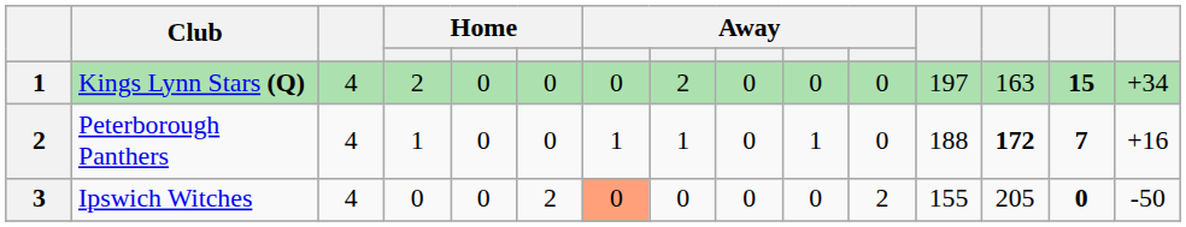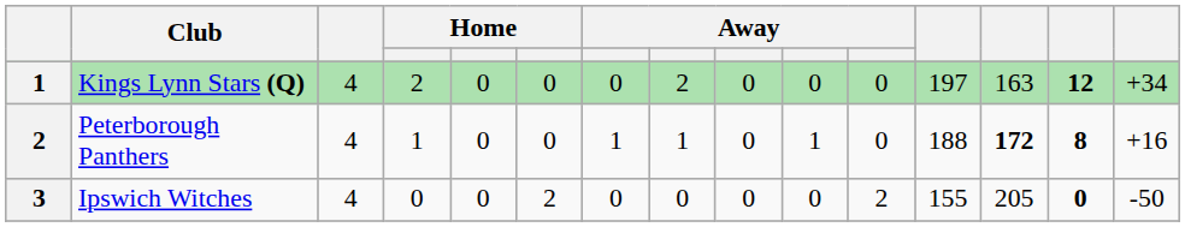 <table class="wikitable" style="text-align:center; font-size:85%">
 <tr>
 <th rowspan="2" style="width:28px;"></th>
 <th rowspan=2>Club</th>
 <th rowspan="2" style="width:28px;"></th>
 <th colspan=3>Home</th>
 <th colspan=5>Away</th>
 <th rowspan="2" style="width:28px;"></th>
 <th rowspan="2" style="width:28px;"></th>
 <th rowspan="2" style="width:28px;"></th>
 <th rowspan="2" style="width:28px;"></th>
 </tr>
 <tr>
 <th width=28></th>
 <th width=28></th>
 <th width=28></th>
 <th width=28></th>
 <th width=28></th>
 <th width=28></th>
 <th width=28></th>
 <th width=28></th>
 </tr>
 <tr style="background:#ACE1AF">
 <th>1</th>
 <td align=left><a href='#'>Kings Lynn Stars</a> <strong>(Q)</strong></td>
 <td>4</td>
 <td>2</td>
 <td>0</td>
 <td>0</td>
 <td>0</td>
 <td>2</td>
 <td>0</td>
 <td>0</td>
 <td>0</td>
 <td>197</td>
 <td>163</td>
-<td><strong>15</strong></td>
+<td><strong>12</strong></td>
 <td>+34</td>
 </tr>
 <tr>
 <th>2</th>
 <td align=left><a href='#'>Peterborough Panthers</a></td>
 <td>4</td>
 <td>1</td>
 <td>0</td>
 <td>0</td>
 <td>1</td>
 <td>1</td>
 <td>0</td>
 <td>1</td>
 <td>0</td>
 <td>188</td>
 <td><strong>172</strong></td>
-<td><strong>7</strong></td>
+<td><strong>8</strong></td>
 <td>+16</td>
 </tr>
 <tr>
 <th>3</th>
 <td align=left><a href='#'>Ipswich Witches</a></td>
 <td>4</td>
 <td>0</td>
 <td>0</td>
 <td>2</td>
-<td style="background: lightsalmon;">0</td>
+<td>0</td>
 <td>0</td>
 <td>0</td>
 <td>0</td>
 <td>2</td>
 <td>155</td>
 <td>205</td>
 <td><strong>0</strong></td>
 <td>-50</td>
 </tr>
 </table>
